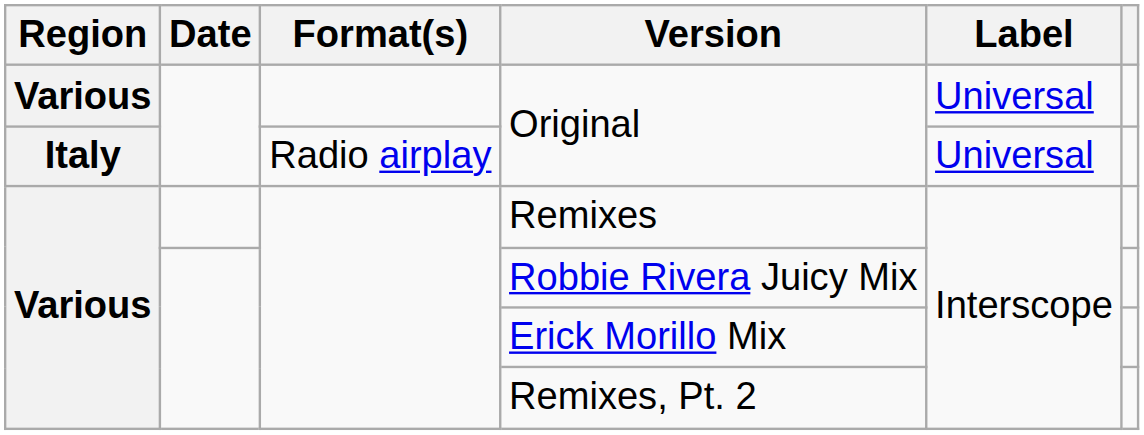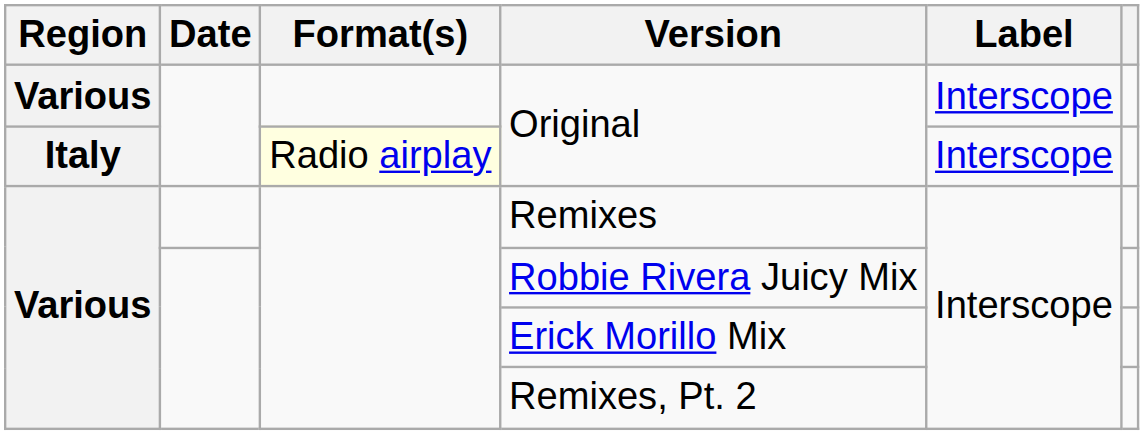 <table class="wikitable plainrowheaders">
 <tr>
 <th scope="col">Region</th>
 <th scope="col">Date</th>
 <th scope="col">Format(s)</th>
 <th scope="col">Version</th>
 <th scope="col">Label</th>
 <th scope="col"></th>
 </tr>
 <tr>
 <th scope="row">Various</th>
 <td rowspan="2"></td>
 <td></td>
 <td rowspan="2">Original</td>
-<td><a href='#'>Universal</a></td>
+<td><a href='#'>Interscope</a></td>
 <td style="text-align:center"></td>
 </tr>
 <tr>
 <th scope="row">Italy</th>
-<td>Radio <a href='#'>airplay</a></td>
-<td><a href='#'>Universal</a></td>
+<td style="background: lightyellow;">Radio <a href='#'>airplay</a></td>
+<td><a href='#'>Interscope</a></td>
 <td style="text-align:center"></td>
 </tr>
 <tr>
 <th scope="row" rowspan="4">Various</th>
 <td></td>
 <td rowspan="4"></td>
 <td>Remixes</td>
 <td rowspan="4">Interscope</td>
 <td style="text-align:center"></td>
 </tr>
 <tr>
 <td rowspan="3"></td>
 <td><a href='#'>Robbie Rivera</a> Juicy Mix</td>
 <td style="text-align:center"></td>
 </tr>
 <tr>
 <td><a href='#'>Erick Morillo</a> Mix</td>
 <td style="text-align:center"></td>
 </tr>
 <tr>
 <td>Remixes, Pt. 2</td>
 <td style="text-align:center"></td>
 </tr>
 </table>
